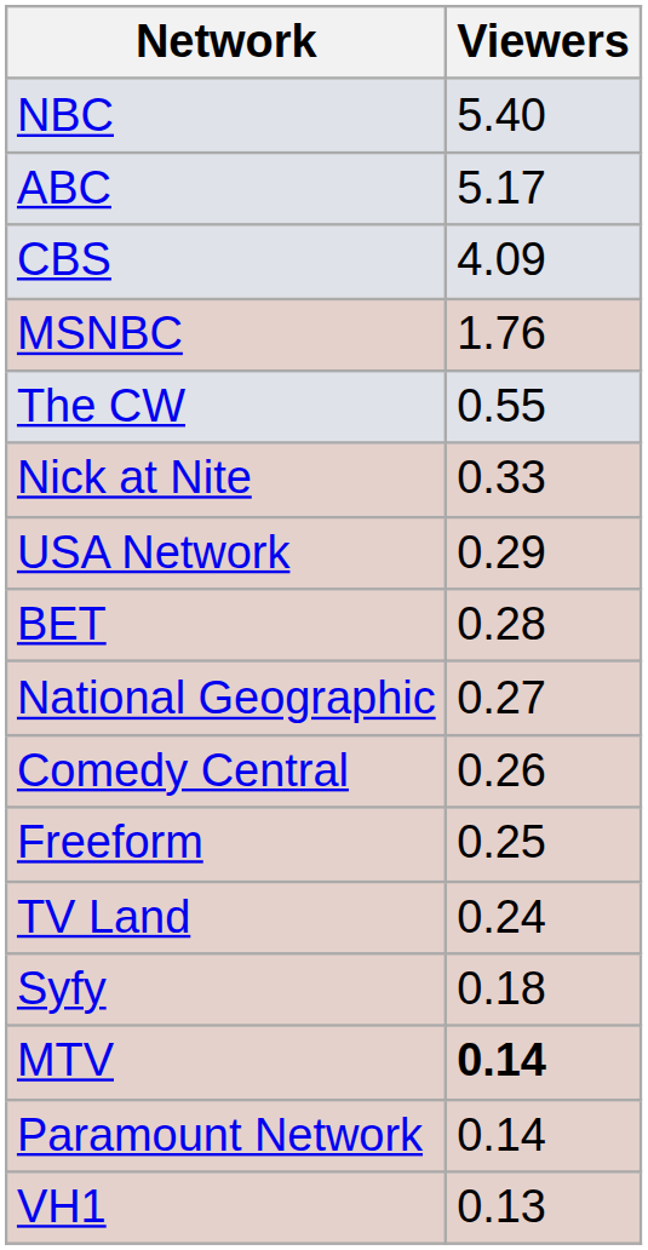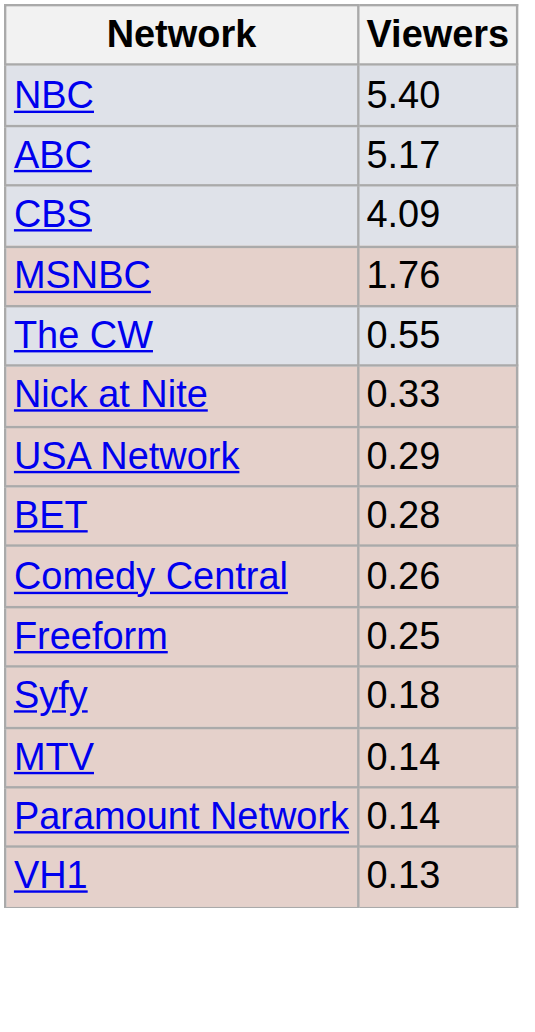 <table class="wikitable">
 <tr>
 <th>Network</th>
 <th>Viewers<br></th>
 </tr>
 <tr style="background:#dfe2e9;">
 <td><a href='#'>NBC</a></td>
 <td>5.40</td>
 </tr>
 <tr style="background:#dfe2e9;">
 <td><a href='#'>ABC</a></td>
 <td>5.17</td>
 </tr>
 <tr style="background:#dfe2e9;">
 <td><a href='#'>CBS</a></td>
 <td>4.09</td>
 </tr>
 <tr style="background:#e5d1cb;">
 <td><a href='#'>MSNBC</a></td>
 <td>1.76</td>
 </tr>
 <tr style="background:#dfe2e9;">
 <td><a href='#'>The CW</a></td>
 <td>0.55</td>
 </tr>
 <tr style="background:#e5d1cb;">
 <td><a href='#'>Nick at Nite</a></td>
 <td>0.33</td>
 </tr>
 <tr style="background:#e5d1cb;">
 <td><a href='#'>USA Network</a></td>
 <td>0.29</td>
 </tr>
 <tr style="background:#e5d1cb;">
 <td><a href='#'>BET</a></td>
 <td>0.28</td>
 </tr>
 <tr style="background:#e5d1cb;">
-<td><a href='#'>National Geographic</a></td>
-<td>0.27</td>
-</tr>
-<tr style="background:#e5d1cb;">
 <td><a href='#'>Comedy Central</a></td>
 <td>0.26</td>
 </tr>
 <tr style="background:#e5d1cb;">
 <td><a href='#'>Freeform</a></td>
 <td>0.25</td>
 </tr>
 <tr style="background:#e5d1cb;">
-<td><a href='#'>TV Land</a></td>
-<td>0.24</td>
-</tr>
-<tr style="background:#e5d1cb;">
 <td><a href='#'>Syfy</a></td>
 <td>0.18</td>
 </tr>
 <tr style="background:#e5d1cb;">
 <td><a href='#'>MTV</a></td>
-<td><strong>0.14</strong></td>
+<td>0.14</td>
 </tr>
 <tr style="background:#e5d1cb;">
 <td><a href='#'>Paramount Network</a></td>
 <td>0.14</td>
 </tr>
 <tr style="background:#e5d1cb;">
 <td><a href='#'>VH1</a></td>
 <td>0.13</td>
 </tr>
 </table>
